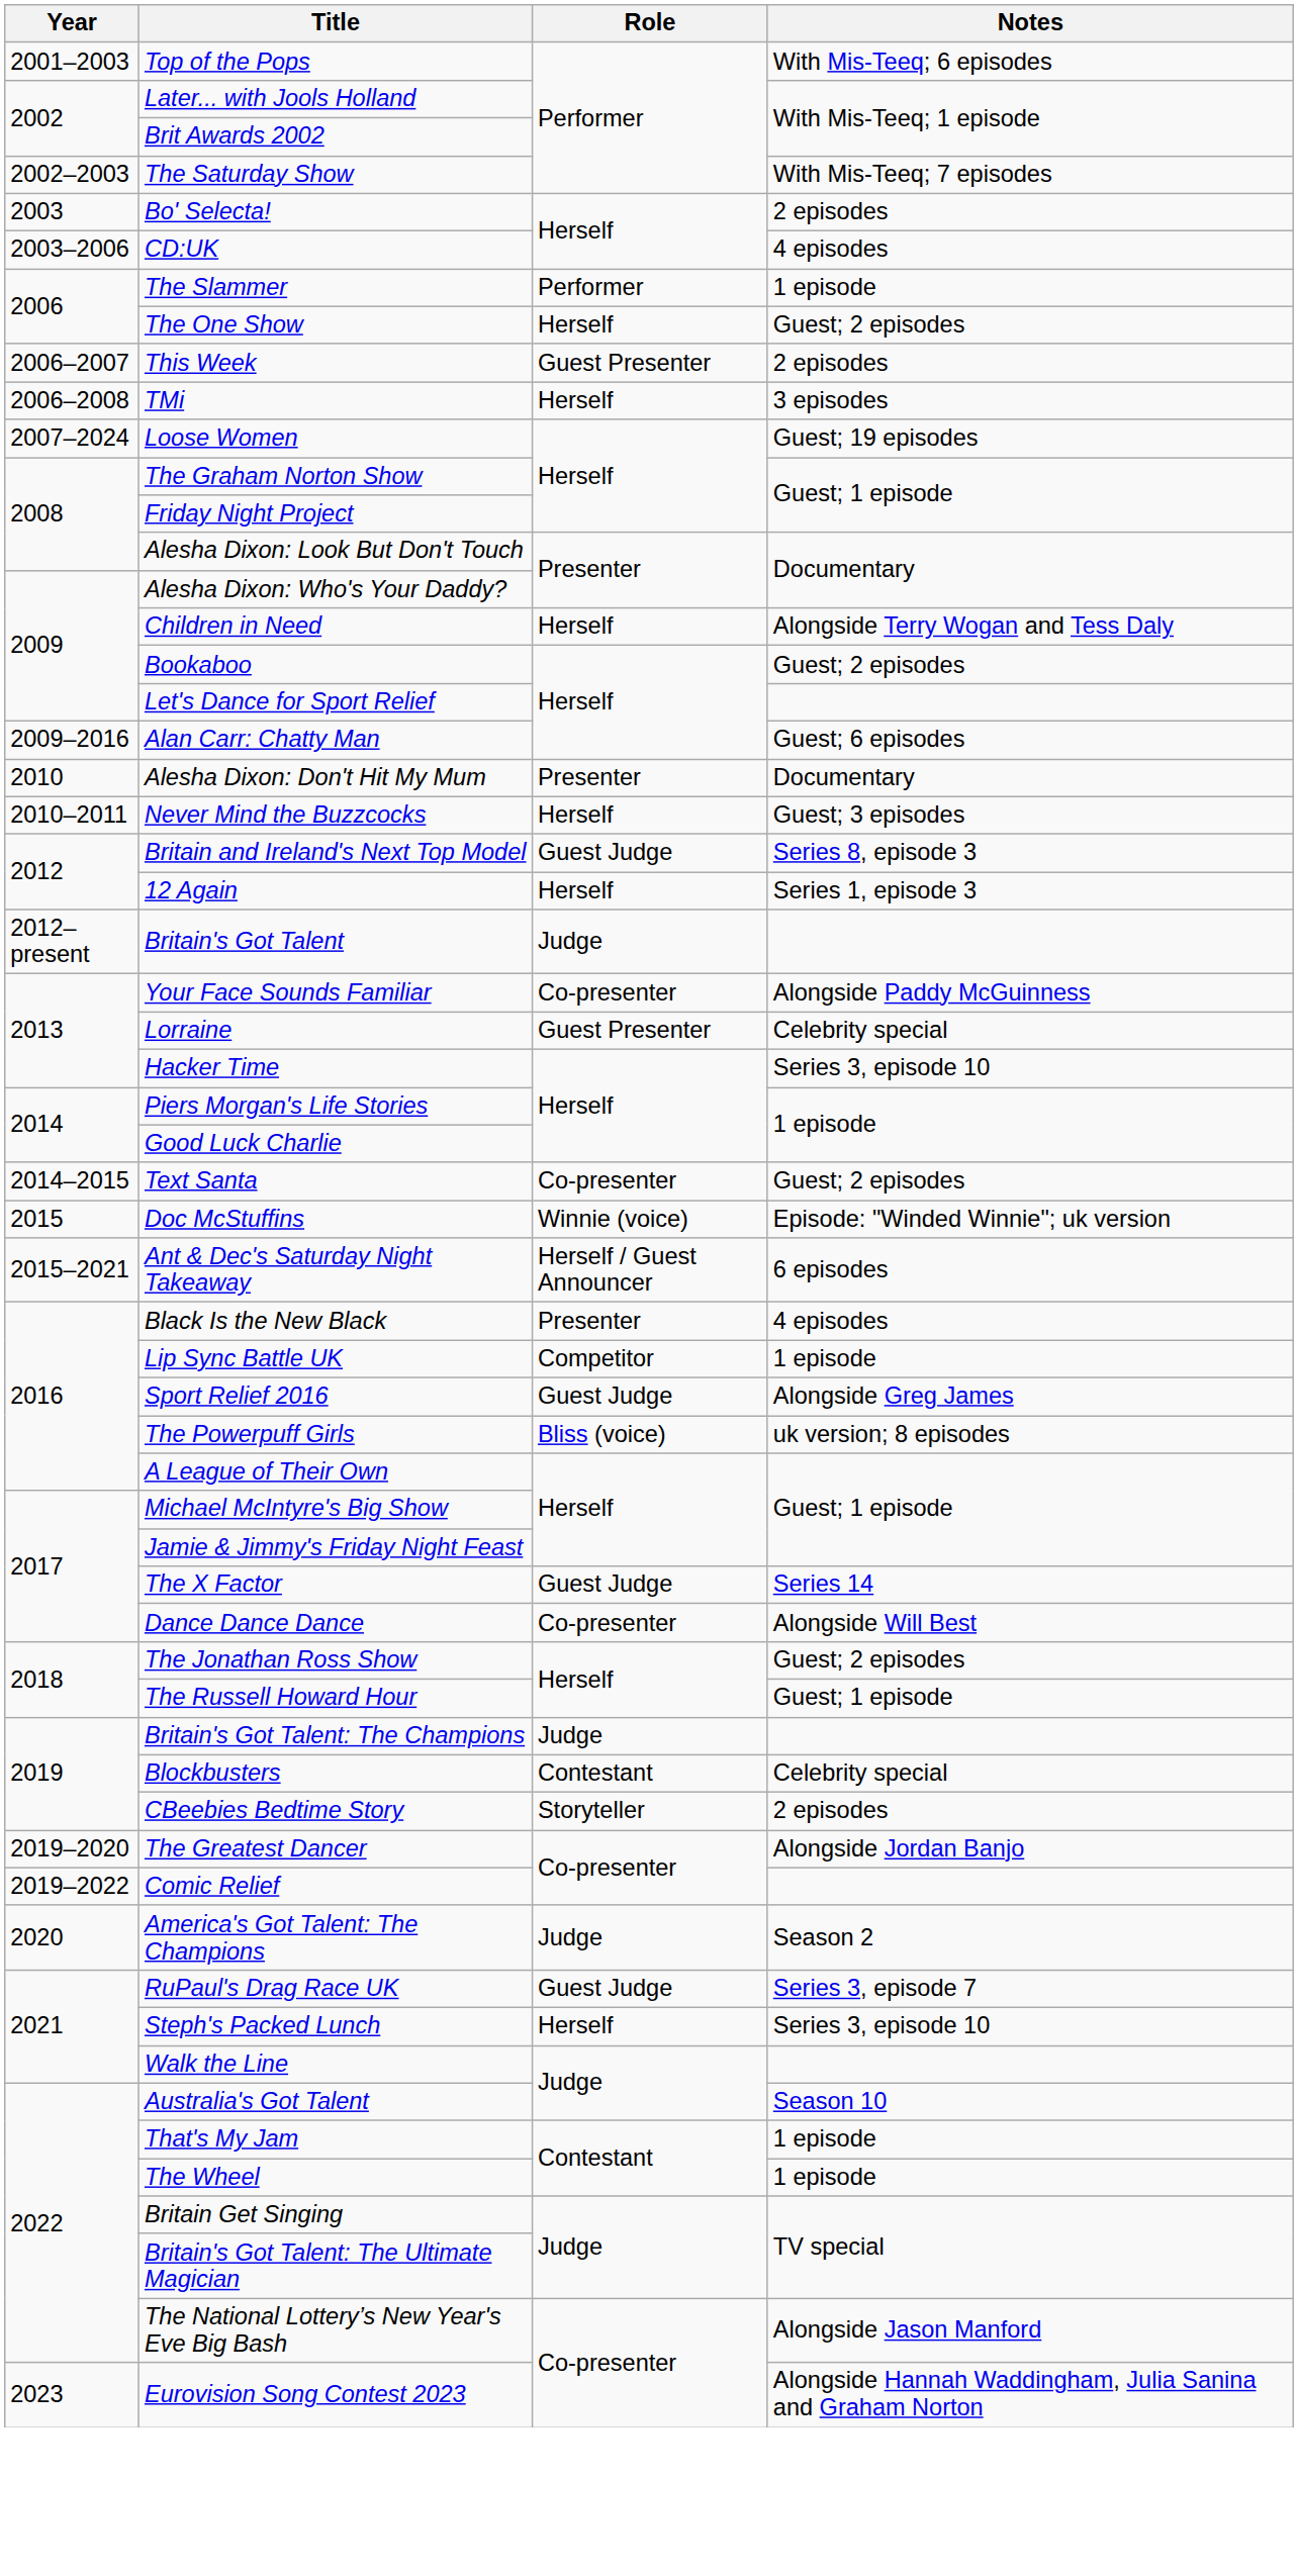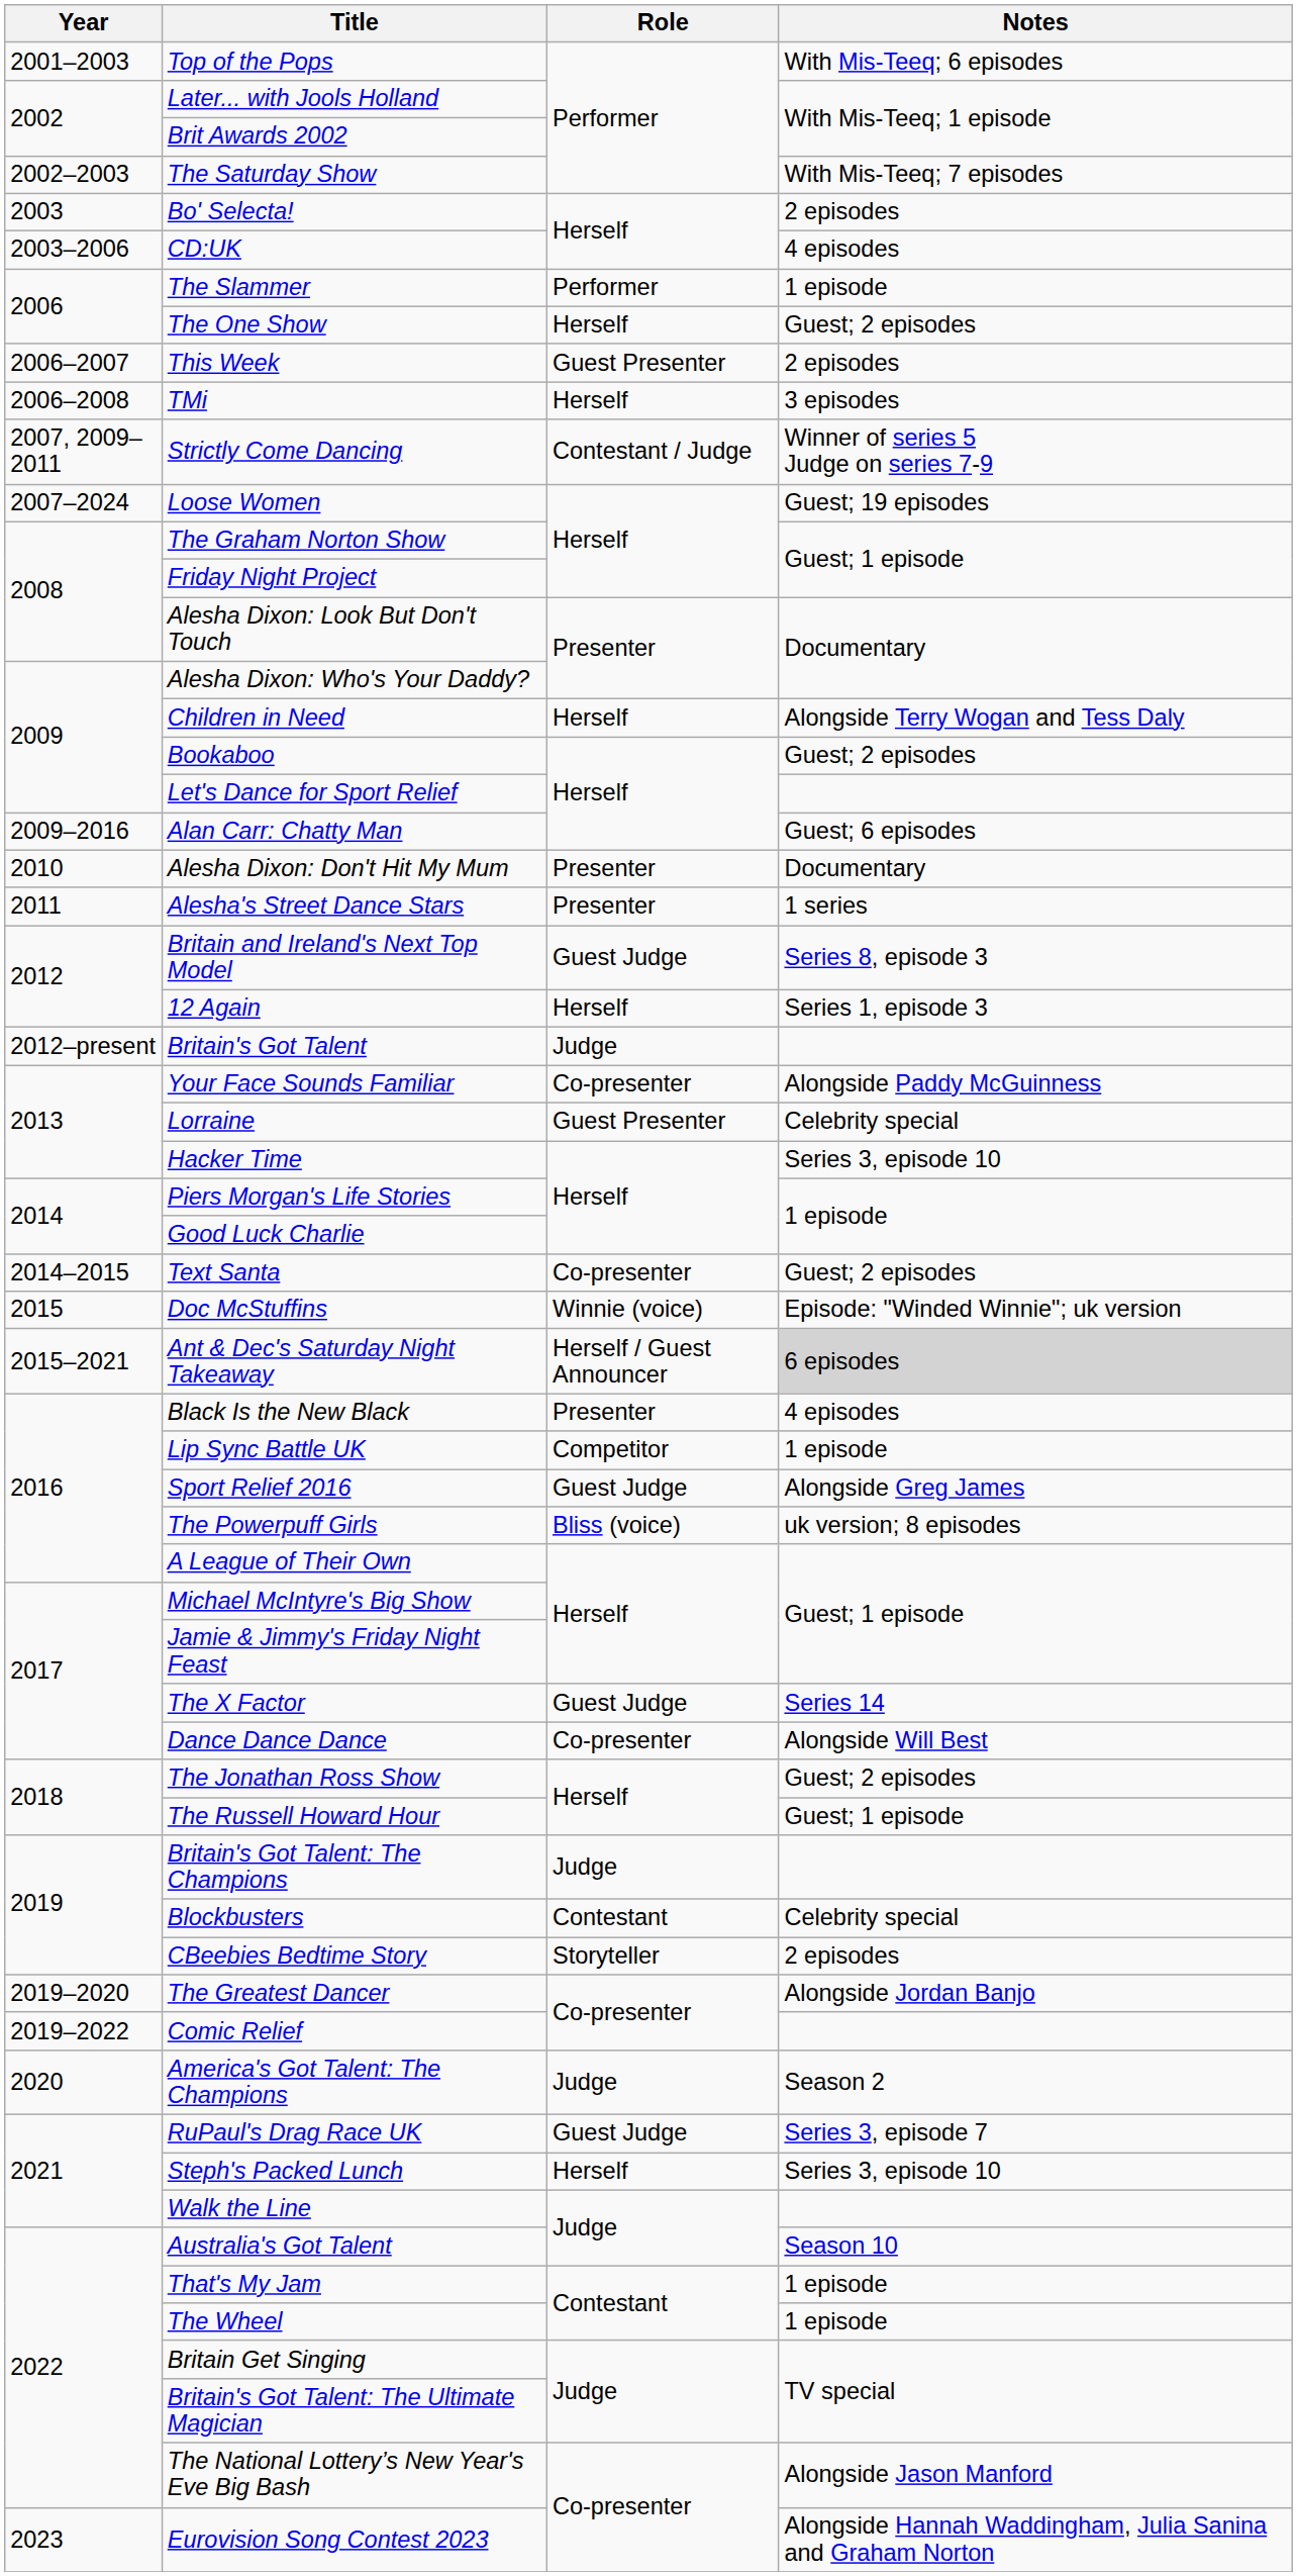 <table class="wikitable">
 <tr>
 <th>Year</th>
 <th>Title</th>
 <th>Role</th>
 <th>Notes</th>
 </tr>
 <tr>
 <td>2001–2003</td>
 <td><em><a href='#'>Top of the Pops</a></em></td>
 <td rowspan="4">Performer</td>
 <td>With <a href='#'>Mis-Teeq</a>; 6 episodes</td>
 </tr>
 <tr>
 <td rowspan="2">2002</td>
 <td><em><a href='#'>Later... with Jools Holland</a></em></td>
 <td rowspan="2">With Mis-Teeq; 1 episode</td>
 </tr>
 <tr>
 <td><em><a href='#'>Brit Awards 2002</a></em></td>
 </tr>
 <tr>
 <td>2002–2003</td>
 <td><a href='#'><em>The Saturday Show</em></a></td>
 <td>With Mis-Teeq; 7 episodes</td>
 </tr>
 <tr>
 <td>2003</td>
 <td><em><a href='#'>Bo' Selecta!</a></em></td>
 <td rowspan="2">Herself</td>
 <td>2 episodes</td>
 </tr>
 <tr>
 <td>2003–2006</td>
 <td><em><a href='#'>CD:UK</a></em></td>
 <td>4 episodes</td>
 </tr>
 <tr>
 <td rowspan="2">2006</td>
 <td><em><a href='#'>The Slammer</a></em></td>
 <td>Performer</td>
 <td>1 episode</td>
 </tr>
 <tr>
 <td><em><a href='#'>The One Show</a></em></td>
 <td>Herself</td>
 <td>Guest; 2 episodes</td>
 </tr>
 <tr>
 <td>2006–2007</td>
 <td><a href='#'><em>This Week</em></a></td>
 <td>Guest Presenter</td>
 <td>2 episodes</td>
 </tr>
 <tr>
 <td>2006–2008</td>
 <td><a href='#'><em>TMi</em></a></td>
 <td>Herself</td>
 <td>3 episodes</td>
 </tr>
 <tr>
+<td>2007, 2009–2011</td>
+<td><em><a href='#'>Strictly Come Dancing</a></em></td>
+<td>Contestant / Judge</td>
+<td>Winner of <a href='#'>series 5</a><br>Judge on <a href='#'>series 7</a>-<a href='#'>9</a></td>
+</tr>
+<tr>
 <td>2007–2024</td>
 <td><em><a href='#'>Loose Women</a></em></td>
 <td rowspan="3">Herself</td>
 <td>Guest; 19 episodes</td>
 </tr>
 <tr>
 <td rowspan="3">2008</td>
 <td><em><a href='#'>The Graham Norton Show</a></em></td>
 <td rowspan="2">Guest; 1  episode</td>
 </tr>
 <tr>
 <td><em><a href='#'>Friday Night Project</a></em></td>
 </tr>
 <tr>
 <td><bdi><em>Alesha Dixon: Look But Don't Touch</em></bdi></td>
 <td rowspan="2">Presenter</td>
 <td rowspan="2">Documentary</td>
 </tr>
 <tr>
 <td rowspan="4">2009</td>
 <td><em>Alesha Dixon: Who's Your Daddy?</em></td>
 </tr>
 <tr>
 <td><em><a href='#'>Children in Need</a></em></td>
 <td>Herself</td>
 <td>Alongside <a href='#'>Terry Wogan</a> and <a href='#'>Tess Daly</a></td>
 </tr>
 <tr>
 <td><em><a href='#'>Bookaboo</a></em></td>
 <td rowspan="3">Herself</td>
 <td>Guest; 2 episodes</td>
 </tr>
 <tr>
 <td><em><a href='#'>Let's Dance for Sport Relief</a></em></td>
 <td></td>
 </tr>
 <tr>
 <td>2009–2016</td>
 <td><em><a href='#'>Alan Carr: Chatty Man</a></em></td>
 <td>Guest; 6 episodes</td>
 </tr>
 <tr>
 <td>2010</td>
 <td><em>Alesha Dixon: Don't Hit My Mum</em></td>
 <td>Presenter</td>
 <td>Documentary</td>
 </tr>
 <tr>
-<td>2010–2011</td>
-<td><em><a href='#'>Never Mind the Buzzcocks</a></em></td>
-<td>Herself</td>
-<td>Guest; 3 episodes</td>
+<td>2011</td>
+<td><em><a href='#'>Alesha's Street Dance Stars</a></em></td>
+<td>Presenter</td>
+<td>1 series</td>
 </tr>
 <tr>
 <td rowspan="2">2012</td>
 <td><em><a href='#'>Britain and Ireland's Next Top Model</a></em></td>
 <td>Guest Judge</td>
 <td><a href='#'>Series 8</a>, episode 3</td>
 </tr>
 <tr>
 <td><em><a href='#'>12 Again</a></em></td>
 <td>Herself</td>
 <td>Series 1, episode 3</td>
 </tr>
 <tr>
 <td>2012–present</td>
 <td><em><a href='#'>Britain's Got Talent</a></em></td>
 <td>Judge</td>
 <td></td>
 </tr>
 <tr>
 <td rowspan="3">2013</td>
 <td><a href='#'><em>Your Face Sounds Familiar</em></a></td>
 <td>Co-presenter</td>
 <td>Alongside <a href='#'>Paddy McGuinness</a></td>
 </tr>
 <tr>
 <td><a href='#'><em>Lorraine</em></a></td>
 <td>Guest Presenter</td>
 <td>Celebrity special</td>
 </tr>
 <tr>
 <td><em><a href='#'>Hacker Time</a></em></td>
 <td rowspan="3">Herself</td>
 <td>Series 3, episode 10</td>
 </tr>
 <tr>
 <td rowspan="2">2014</td>
 <td><em><a href='#'>Piers Morgan's Life Stories</a></em></td>
 <td rowspan="2">1 episode</td>
 </tr>
 <tr>
 <td><em><a href='#'>Good Luck Charlie</a></em></td>
 </tr>
 <tr>
 <td>2014–2015</td>
 <td><em><a href='#'>Text Santa</a></em></td>
 <td>Co-presenter</td>
 <td>Guest; 2 episodes</td>
 </tr>
 <tr>
 <td>2015</td>
 <td><em><a href='#'>Doc McStuffins</a></em></td>
 <td>Winnie (voice)</td>
 <td>Episode: "Winded Winnie"; uk version</td>
 </tr>
 <tr>
 <td>2015–2021</td>
 <td><em><a href='#'>Ant & Dec's Saturday Night Takeaway</a></em></td>
 <td>Herself / Guest Announcer</td>
-<td>6 episodes</td>
+<td style="background: lightgrey;">6 episodes</td>
 </tr>
 <tr>
 <td rowspan="5">2016</td>
 <td><em>Black Is the New Black</em></td>
 <td>Presenter</td>
 <td>4 episodes</td>
 </tr>
 <tr>
 <td><em><a href='#'>Lip Sync Battle UK</a></em></td>
 <td>Competitor</td>
 <td>1 episode</td>
 </tr>
 <tr>
 <td><em><a href='#'>Sport Relief 2016</a></em></td>
 <td>Guest Judge</td>
 <td>Alongside <a href='#'>Greg James</a></td>
 </tr>
 <tr>
 <td><a href='#'><em>The Powerpuff Girls</em></a></td>
 <td><a href='#'>Bliss</a> (voice)</td>
 <td>uk version; 8 episodes</td>
 </tr>
 <tr>
 <td><a href='#'><em>A League of Their Own</em></a></td>
 <td rowspan="3">Herself</td>
 <td rowspan="3">Guest; 1 episode</td>
 </tr>
 <tr>
 <td rowspan="4">2017</td>
 <td><em><a href='#'>Michael McIntyre's Big Show</a></em></td>
 </tr>
 <tr>
 <td><em><a href='#'>Jamie & Jimmy's Friday Night Feast</a></em></td>
 </tr>
 <tr>
 <td><a href='#'><em>The X Factor</em></a></td>
 <td>Guest Judge</td>
 <td><a href='#'>Series 14</a></td>
 </tr>
 <tr>
 <td><a href='#'><em>Dance Dance Dance</em></a></td>
 <td>Co-presenter</td>
 <td>Alongside <a href='#'>Will Best</a></td>
 </tr>
 <tr>
 <td rowspan="2">2018</td>
 <td><em><a href='#'>The Jonathan Ross Show</a></em></td>
 <td rowspan="2">Herself</td>
 <td>Guest; 2 episodes</td>
 </tr>
 <tr>
 <td><em><a href='#'>The Russell Howard Hour</a></em></td>
 <td>Guest; 1 episode</td>
 </tr>
 <tr>
 <td rowspan="3">2019</td>
 <td><em><a href='#'>Britain's Got Talent: The Champions</a></em></td>
 <td>Judge</td>
 <td></td>
 </tr>
 <tr>
 <td><a href='#'><em>Blockbusters</em></a></td>
 <td>Contestant</td>
 <td>Celebrity special</td>
 </tr>
 <tr>
 <td><a href='#'><em>CBeebies Bedtime Story</em></a></td>
 <td>Storyteller</td>
 <td>2 episodes</td>
 </tr>
 <tr>
 <td>2019–2020</td>
 <td><em><a href='#'>The Greatest Dancer</a></em></td>
 <td rowspan="2">Co-presenter</td>
 <td>Alongside <a href='#'>Jordan Banjo</a></td>
 </tr>
 <tr>
 <td>2019–2022</td>
 <td><em><a href='#'>Comic Relief</a></em></td>
 <td></td>
 </tr>
 <tr>
 <td rowspan="1">2020</td>
 <td><em><a href='#'>America's Got Talent: The Champions</a></em></td>
 <td>Judge</td>
 <td>Season 2</td>
 </tr>
 <tr>
 <td rowspan="3">2021</td>
 <td><em><a href='#'>RuPaul's Drag Race UK</a></em></td>
 <td>Guest Judge</td>
 <td><a href='#'>Series 3</a>, episode 7</td>
 </tr>
 <tr>
 <td><em><a href='#'>Steph's Packed Lunch</a></em></td>
 <td>Herself</td>
 <td>Series 3, episode 10</td>
 </tr>
 <tr>
 <td><a href='#'><em>Walk the Line</em></a></td>
 <td rowspan="2">Judge</td>
 <td></td>
 </tr>
 <tr>
 <td rowspan="6">2022</td>
 <td><em><a href='#'>Australia's Got Talent</a></em></td>
 <td><a href='#'>Season 10</a></td>
 </tr>
 <tr>
 <td><em><a href='#'>That's My Jam</a></em></td>
 <td rowspan="2">Contestant</td>
 <td>1 episode</td>
 </tr>
 <tr>
 <td><a href='#'><em>The Wheel</em></a></td>
 <td>1 episode</td>
 </tr>
 <tr>
 <td><em>Britain Get Singing</em></td>
 <td rowspan="2">Judge</td>
 <td rowspan="2">TV special</td>
 </tr>
 <tr>
 <td><a href='#'><em>Britain's Got Talent: The Ultimate Magician</em></a></td>
 </tr>
 <tr>
 <td><em>The National Lottery’s New Year's Eve Big Bash</em></td>
 <td rowspan="2">Co-presenter</td>
 <td>Alongside <a href='#'>Jason Manford</a></td>
 </tr>
 <tr>
 <td>2023</td>
 <td><em><a href='#'>Eurovision Song Contest 2023</a></em></td>
 <td>Alongside <a href='#'>Hannah Waddingham</a>, <a href='#'>Julia Sanina</a> and <a href='#'>Graham Norton</a></td>
 </tr>
 </table>
